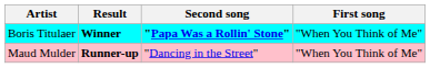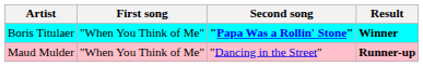 <table class=wikitable>
 <tr>
 <th>Artist</th>
+<th>First song</th>
+<th>Second song</th>
 <th>Result</th>
-<th>Second song</th>
-<th>First song</th>
 </tr>
 <tr style="background:cyan;">
 <td>Boris Titulaer</td>
+<td>"When You Think of Me"</td>
+<td><strong>"<a href='#'>Papa Was a Rollin' Stone</a>"</strong></td>
 <td><strong>Winner</strong></td>
-<td><strong>"<a href='#'>Papa Was a Rollin' Stone</a>"</strong></td>
-<td>"When You Think of Me"</td>
 </tr>
 <tr style="background:pink;">
 <td>Maud Mulder</td>
+<td>"When You Think of Me"</td>
+<td>"<a href='#'>Dancing in the Street</a>"</td>
 <td><strong>Runner-up</strong></td>
-<td>"<a href='#'>Dancing in the Street</a>"</td>
-<td>"When You Think of Me"</td>
 </tr>
 </table>
